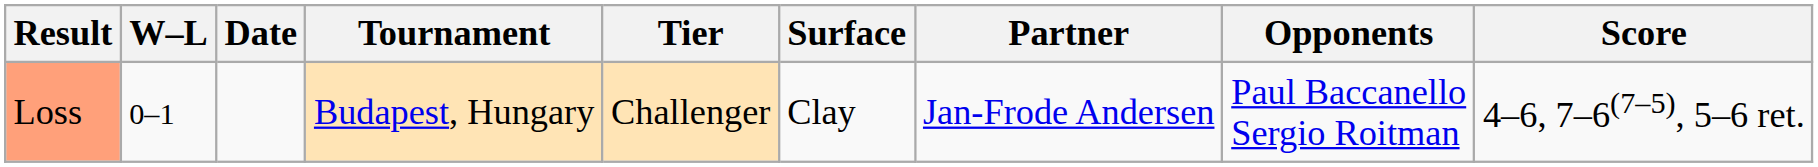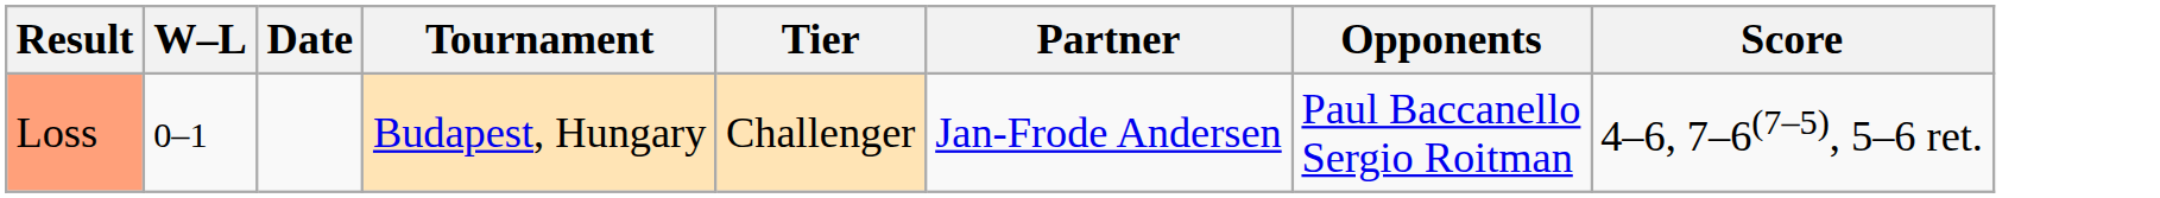 <table class="sortable wikitable">
 <tr>
 <th>Result</th>
 <th class="unsortable">W–L</th>
 <th>Date</th>
 <th>Tournament</th>
 <th>Tier</th>
-<th>Surface</th>
 <th>Partner</th>
 <th>Opponents</th>
 <th class="unsortable">Score</th>
 </tr>
 <tr>
 <td style="background:#ffa07a;">Loss</td>
 <td><small>0–1</small></td>
 <td></td>
 <td style="background:moccasin;"><a href='#'>Budapest</a>, Hungary</td>
 <td style="background:moccasin;">Challenger</td>
-<td>Clay</td>
 <td> <a href='#'>Jan-Frode Andersen</a></td>
 <td> <a href='#'>Paul Baccanello</a> <br>  <a href='#'>Sergio Roitman</a></td>
 <td>4–6, 7–6<sup>(7–5)</sup>, 5–6 ret.</td>
 </tr>
 </table>
